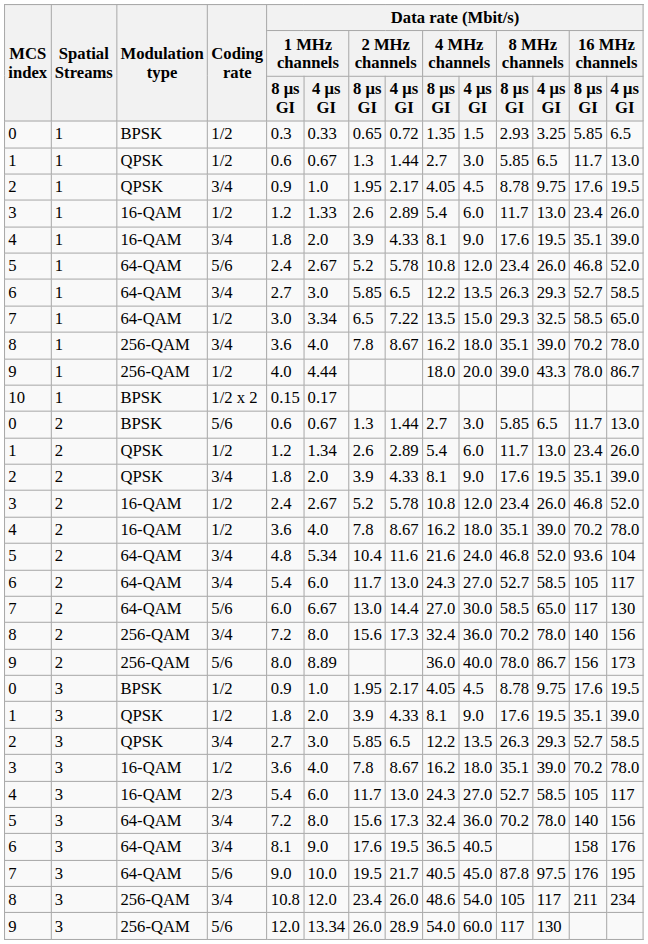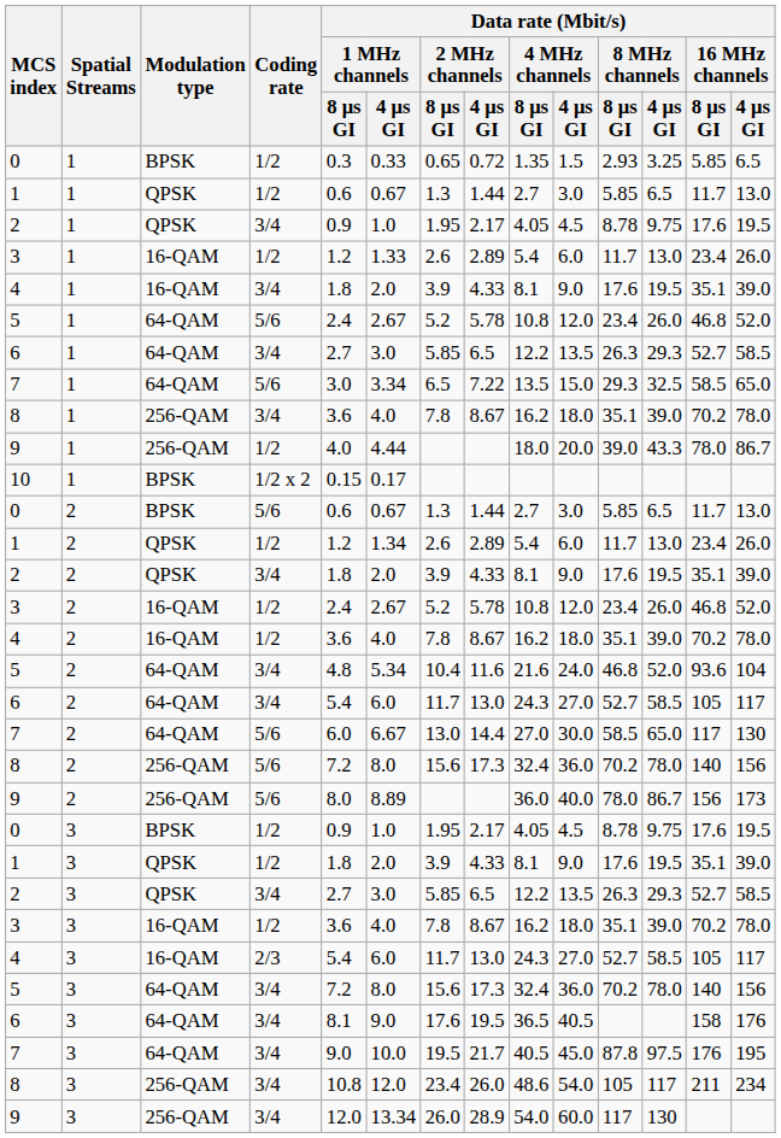 <table class="wikitable">
 <tr>
 </tr>
 <tr>
 <th rowspan="3">MCS<br>index</th>
 <th rowspan="3">Spatial<br>Streams</th>
 <th rowspan="3">Modulation<br>type</th>
 <th rowspan="3">Coding<br>rate</th>
 <th colspan="10">Data rate (Mbit/s)</th>
 </tr>
 <tr>
 <th colspan="2">1 MHz channels</th>
 <th colspan="2">2 MHz channels</th>
 <th colspan="2">4 MHz channels</th>
 <th colspan="2">8 MHz channels</th>
 <th colspan="2">16 MHz channels</th>
 </tr>
 <tr>
 <th>8 μs GI</th>
 <th>4 μs GI</th>
 <th>8 μs GI</th>
 <th>4 μs GI</th>
 <th>8 μs GI</th>
 <th>4 μs GI</th>
 <th>8 μs GI</th>
 <th>4 μs GI</th>
 <th>8 μs GI</th>
 <th>4 μs GI</th>
 </tr>
 <tr>
 <td>0</td>
 <td>1</td>
 <td>BPSK</td>
 <td>1/2</td>
 <td>0.3</td>
 <td>0.33</td>
 <td>0.65</td>
 <td>0.72</td>
 <td>1.35</td>
 <td>1.5</td>
 <td>2.93</td>
 <td>3.25</td>
 <td>5.85</td>
 <td>6.5</td>
 </tr>
 <tr>
 <td>1</td>
 <td>1</td>
 <td>QPSK</td>
 <td>1/2</td>
 <td>0.6</td>
 <td>0.67</td>
 <td>1.3</td>
 <td>1.44</td>
 <td>2.7</td>
 <td>3.0</td>
 <td>5.85</td>
 <td>6.5</td>
 <td>11.7</td>
 <td>13.0</td>
 </tr>
 <tr>
 <td>2</td>
 <td>1</td>
 <td>QPSK</td>
 <td>3/4</td>
 <td>0.9</td>
 <td>1.0</td>
 <td>1.95</td>
 <td>2.17</td>
 <td>4.05</td>
 <td>4.5</td>
 <td>8.78</td>
 <td>9.75</td>
 <td>17.6</td>
 <td>19.5</td>
 </tr>
 <tr>
 <td>3</td>
 <td>1</td>
 <td>16-QAM</td>
 <td>1/2</td>
 <td>1.2</td>
 <td>1.33</td>
 <td>2.6</td>
 <td>2.89</td>
 <td>5.4</td>
 <td>6.0</td>
 <td>11.7</td>
 <td>13.0</td>
 <td>23.4</td>
 <td>26.0</td>
 </tr>
 <tr>
 <td>4</td>
 <td>1</td>
 <td>16-QAM</td>
 <td>3/4</td>
 <td>1.8</td>
 <td>2.0</td>
 <td>3.9</td>
 <td>4.33</td>
 <td>8.1</td>
 <td>9.0</td>
 <td>17.6</td>
 <td>19.5</td>
 <td>35.1</td>
 <td>39.0</td>
 </tr>
 <tr>
 <td>5</td>
 <td>1</td>
 <td>64-QAM</td>
 <td>5/6</td>
 <td>2.4</td>
 <td>2.67</td>
 <td>5.2</td>
 <td>5.78</td>
 <td>10.8</td>
 <td>12.0</td>
 <td>23.4</td>
 <td>26.0</td>
 <td>46.8</td>
 <td>52.0</td>
 </tr>
 <tr>
 <td>6</td>
 <td>1</td>
 <td>64-QAM</td>
 <td>3/4</td>
 <td>2.7</td>
 <td>3.0</td>
 <td>5.85</td>
 <td>6.5</td>
 <td>12.2</td>
 <td>13.5</td>
 <td>26.3</td>
 <td>29.3</td>
 <td>52.7</td>
 <td>58.5</td>
 </tr>
 <tr>
 <td>7</td>
 <td>1</td>
 <td>64-QAM</td>
-<td>1/2</td>
+<td>5/6</td>
 <td>3.0</td>
 <td>3.34</td>
 <td>6.5</td>
 <td>7.22</td>
 <td>13.5</td>
 <td>15.0</td>
 <td>29.3</td>
 <td>32.5</td>
 <td>58.5</td>
 <td>65.0</td>
 </tr>
 <tr>
 <td>8</td>
 <td>1</td>
 <td>256-QAM</td>
 <td>3/4</td>
 <td>3.6</td>
 <td>4.0</td>
 <td>7.8</td>
 <td>8.67</td>
 <td>16.2</td>
 <td>18.0</td>
 <td>35.1</td>
 <td>39.0</td>
 <td>70.2</td>
 <td>78.0</td>
 </tr>
 <tr>
 <td>9</td>
 <td>1</td>
 <td>256-QAM</td>
 <td>1/2</td>
 <td>4.0</td>
 <td>4.44</td>
 <td></td>
 <td></td>
 <td>18.0</td>
 <td>20.0</td>
 <td>39.0</td>
 <td>43.3</td>
 <td>78.0</td>
 <td>86.7</td>
 </tr>
 <tr>
 <td>10</td>
 <td>1</td>
 <td>BPSK</td>
 <td>1/2 x 2</td>
 <td>0.15</td>
 <td>0.17</td>
 <td></td>
 <td></td>
 <td></td>
 <td></td>
 <td></td>
 <td></td>
 <td></td>
 <td></td>
 </tr>
 <tr>
 <td>0</td>
 <td>2</td>
 <td>BPSK</td>
 <td>5/6</td>
 <td>0.6</td>
 <td>0.67</td>
 <td>1.3</td>
 <td>1.44</td>
 <td>2.7</td>
 <td>3.0</td>
 <td>5.85</td>
 <td>6.5</td>
 <td>11.7</td>
 <td>13.0</td>
 </tr>
 <tr>
 <td>1</td>
 <td>2</td>
 <td>QPSK</td>
 <td>1/2</td>
 <td>1.2</td>
 <td>1.34</td>
 <td>2.6</td>
 <td>2.89</td>
 <td>5.4</td>
 <td>6.0</td>
 <td>11.7</td>
 <td>13.0</td>
 <td>23.4</td>
 <td>26.0</td>
 </tr>
 <tr>
 <td>2</td>
 <td>2</td>
 <td>QPSK</td>
 <td>3/4</td>
 <td>1.8</td>
 <td>2.0</td>
 <td>3.9</td>
 <td>4.33</td>
 <td>8.1</td>
 <td>9.0</td>
 <td>17.6</td>
 <td>19.5</td>
 <td>35.1</td>
 <td>39.0</td>
 </tr>
 <tr>
 <td>3</td>
 <td>2</td>
 <td>16-QAM</td>
 <td>1/2</td>
 <td>2.4</td>
 <td>2.67</td>
 <td>5.2</td>
 <td>5.78</td>
 <td>10.8</td>
 <td>12.0</td>
 <td>23.4</td>
 <td>26.0</td>
 <td>46.8</td>
 <td>52.0</td>
 </tr>
 <tr>
 <td>4</td>
 <td>2</td>
 <td>16-QAM</td>
 <td>1/2</td>
 <td>3.6</td>
 <td>4.0</td>
 <td>7.8</td>
 <td>8.67</td>
 <td>16.2</td>
 <td>18.0</td>
 <td>35.1</td>
 <td>39.0</td>
 <td>70.2</td>
 <td>78.0</td>
 </tr>
 <tr>
 <td>5</td>
 <td>2</td>
 <td>64-QAM</td>
 <td>3/4</td>
 <td>4.8</td>
 <td>5.34</td>
 <td>10.4</td>
 <td>11.6</td>
 <td>21.6</td>
 <td>24.0</td>
 <td>46.8</td>
 <td>52.0</td>
 <td>93.6</td>
 <td>104</td>
 </tr>
 <tr>
 <td>6</td>
 <td>2</td>
 <td>64-QAM</td>
 <td>3/4</td>
 <td>5.4</td>
 <td>6.0</td>
 <td>11.7</td>
 <td>13.0</td>
 <td>24.3</td>
 <td>27.0</td>
 <td>52.7</td>
 <td>58.5</td>
 <td>105</td>
 <td>117</td>
 </tr>
 <tr>
 <td>7</td>
 <td>2</td>
 <td>64-QAM</td>
 <td>5/6</td>
 <td>6.0</td>
 <td>6.67</td>
 <td>13.0</td>
 <td>14.4</td>
 <td>27.0</td>
 <td>30.0</td>
 <td>58.5</td>
 <td>65.0</td>
 <td>117</td>
 <td>130</td>
 </tr>
 <tr>
 <td>8</td>
 <td>2</td>
 <td>256-QAM</td>
-<td>3/4</td>
+<td>5/6</td>
 <td>7.2</td>
 <td>8.0</td>
 <td>15.6</td>
 <td>17.3</td>
 <td>32.4</td>
 <td>36.0</td>
 <td>70.2</td>
 <td>78.0</td>
 <td>140</td>
 <td>156</td>
 </tr>
 <tr>
 <td>9</td>
 <td>2</td>
 <td>256-QAM</td>
 <td>5/6</td>
 <td>8.0</td>
 <td>8.89</td>
 <td></td>
 <td></td>
 <td>36.0</td>
 <td>40.0</td>
 <td>78.0</td>
 <td>86.7</td>
 <td>156</td>
 <td>173</td>
 </tr>
 <tr>
 <td>0</td>
 <td>3</td>
 <td>BPSK</td>
 <td>1/2</td>
 <td>0.9</td>
 <td>1.0</td>
 <td>1.95</td>
 <td>2.17</td>
 <td>4.05</td>
 <td>4.5</td>
 <td>8.78</td>
 <td>9.75</td>
 <td>17.6</td>
 <td>19.5</td>
 </tr>
 <tr>
 <td>1</td>
 <td>3</td>
 <td>QPSK</td>
 <td>1/2</td>
 <td>1.8</td>
 <td>2.0</td>
 <td>3.9</td>
 <td>4.33</td>
 <td>8.1</td>
 <td>9.0</td>
 <td>17.6</td>
 <td>19.5</td>
 <td>35.1</td>
 <td>39.0</td>
 </tr>
 <tr>
 <td>2</td>
 <td>3</td>
 <td>QPSK</td>
 <td>3/4</td>
 <td>2.7</td>
 <td>3.0</td>
 <td>5.85</td>
 <td>6.5</td>
 <td>12.2</td>
 <td>13.5</td>
 <td>26.3</td>
 <td>29.3</td>
 <td>52.7</td>
 <td>58.5</td>
 </tr>
 <tr>
 <td>3</td>
 <td>3</td>
 <td>16-QAM</td>
 <td>1/2</td>
 <td>3.6</td>
 <td>4.0</td>
 <td>7.8</td>
 <td>8.67</td>
 <td>16.2</td>
 <td>18.0</td>
 <td>35.1</td>
 <td>39.0</td>
 <td>70.2</td>
 <td>78.0</td>
 </tr>
 <tr>
 <td>4</td>
 <td>3</td>
 <td>16-QAM</td>
 <td>2/3</td>
 <td>5.4</td>
 <td>6.0</td>
 <td>11.7</td>
 <td>13.0</td>
 <td>24.3</td>
 <td>27.0</td>
 <td>52.7</td>
 <td>58.5</td>
 <td>105</td>
 <td>117</td>
 </tr>
 <tr>
 <td>5</td>
 <td>3</td>
 <td>64-QAM</td>
 <td>3/4</td>
 <td>7.2</td>
 <td>8.0</td>
 <td>15.6</td>
 <td>17.3</td>
 <td>32.4</td>
 <td>36.0</td>
 <td>70.2</td>
 <td>78.0</td>
 <td>140</td>
 <td>156</td>
 </tr>
 <tr>
 <td>6</td>
 <td>3</td>
 <td>64-QAM</td>
 <td>3/4</td>
 <td>8.1</td>
 <td>9.0</td>
 <td>17.6</td>
 <td>19.5</td>
 <td>36.5</td>
 <td>40.5</td>
 <td></td>
 <td></td>
 <td>158</td>
 <td>176</td>
 </tr>
 <tr>
 <td>7</td>
 <td>3</td>
 <td>64-QAM</td>
-<td>5/6</td>
+<td>3/4</td>
 <td>9.0</td>
 <td>10.0</td>
 <td>19.5</td>
 <td>21.7</td>
 <td>40.5</td>
 <td>45.0</td>
 <td>87.8</td>
 <td>97.5</td>
 <td>176</td>
 <td>195</td>
 </tr>
 <tr>
 <td>8</td>
 <td>3</td>
 <td>256-QAM</td>
 <td>3/4</td>
 <td>10.8</td>
 <td>12.0</td>
 <td>23.4</td>
 <td>26.0</td>
 <td>48.6</td>
 <td>54.0</td>
 <td>105</td>
 <td>117</td>
 <td>211</td>
 <td>234</td>
 </tr>
 <tr>
 <td>9</td>
 <td>3</td>
 <td>256-QAM</td>
-<td>5/6</td>
+<td>3/4</td>
 <td>12.0</td>
 <td>13.34</td>
 <td>26.0</td>
 <td>28.9</td>
 <td>54.0</td>
 <td>60.0</td>
 <td>117</td>
 <td>130</td>
 <td></td>
 <td></td>
 </tr>
 </table>
